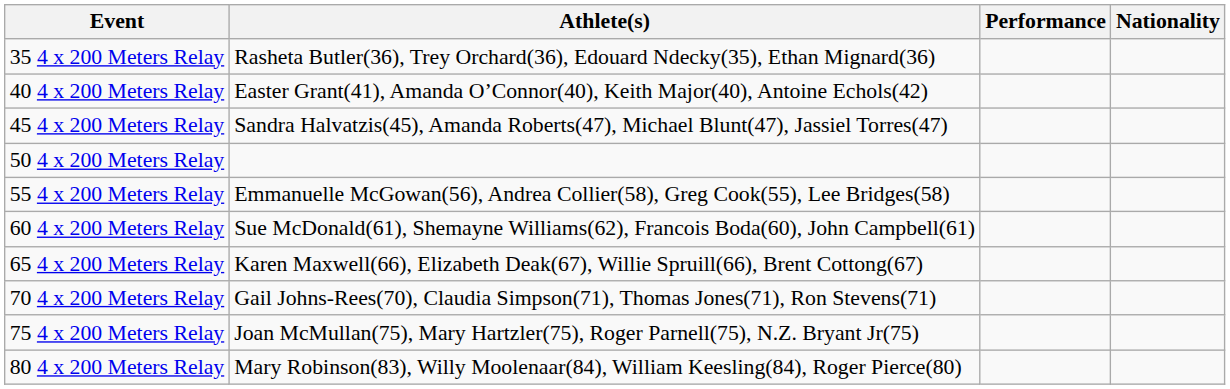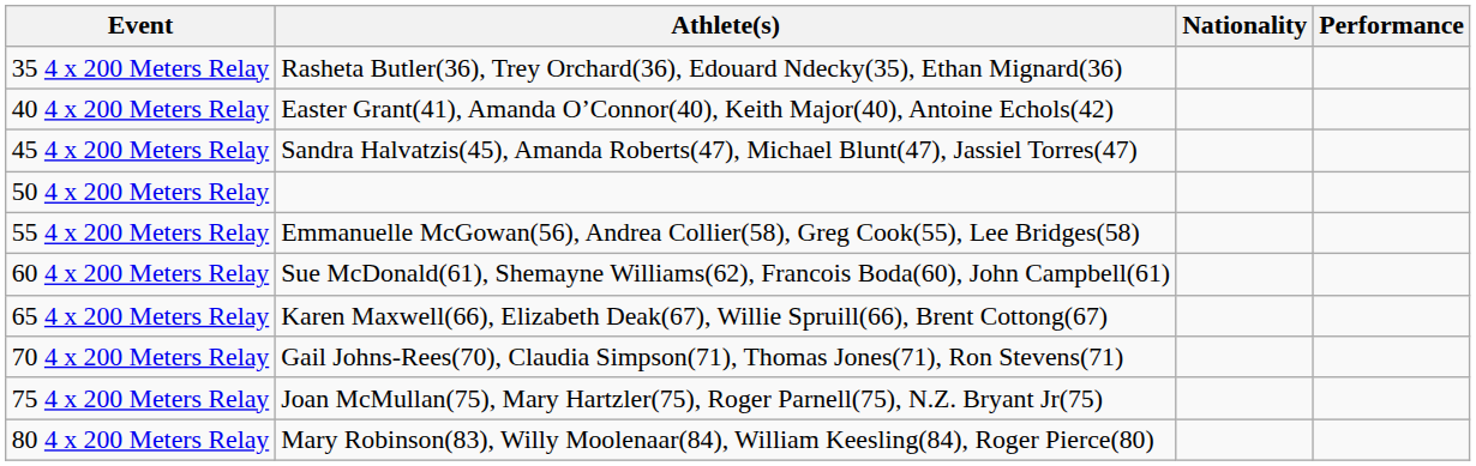 <table class="wikitable">
 <tr>
 <th>Event</th>
 <th>Athlete(s)</th>
+<th>Nationality</th>
 <th>Performance</th>
-<th>Nationality</th>
 </tr>
 <tr>
 <td>35 <a href='#'>4 x 200 Meters Relay</a></td>
 <td>Rasheta Butler(36), Trey Orchard(36), Edouard Ndecky(35), Ethan Mignard(36)</td>
 <td></td>
 <td></td>
 </tr>
 <tr>
 <td>40 <a href='#'>4 x 200 Meters Relay</a></td>
 <td>Easter Grant(41), Amanda O’Connor(40), Keith Major(40), Antoine Echols(42)</td>
 <td></td>
 <td></td>
 </tr>
 <tr>
 <td>45 <a href='#'>4 x 200 Meters Relay</a></td>
 <td>Sandra Halvatzis(45), Amanda Roberts(47), Michael Blunt(47), Jassiel Torres(47)</td>
 <td></td>
 <td></td>
 </tr>
 <tr>
 <td>50 <a href='#'>4 x 200 Meters Relay</a></td>
 <td></td>
 <td></td>
 <td></td>
 </tr>
 <tr>
 <td>55 <a href='#'>4 x 200 Meters Relay</a></td>
 <td>Emmanuelle McGowan(56), Andrea Collier(58), Greg Cook(55), Lee Bridges(58)</td>
 <td></td>
 <td></td>
 </tr>
 <tr>
 <td>60 <a href='#'>4 x 200 Meters Relay</a></td>
 <td>Sue McDonald(61), Shemayne Williams(62), Francois Boda(60), John Campbell(61)</td>
 <td></td>
 <td></td>
 </tr>
 <tr>
 <td>65 <a href='#'>4 x 200 Meters Relay</a></td>
 <td>Karen Maxwell(66), Elizabeth Deak(67), Willie Spruill(66), Brent Cottong(67)</td>
 <td></td>
 <td></td>
 </tr>
 <tr>
 <td>70 <a href='#'>4 x 200 Meters Relay</a></td>
 <td>Gail Johns-Rees(70), Claudia Simpson(71), Thomas Jones(71), Ron Stevens(71)</td>
 <td></td>
 <td></td>
 </tr>
 <tr>
 <td>75 <a href='#'>4 x 200 Meters Relay</a></td>
 <td>Joan McMullan(75), Mary Hartzler(75), Roger Parnell(75), N.Z. Bryant Jr(75)</td>
 <td></td>
 <td></td>
 </tr>
 <tr>
 <td>80 <a href='#'>4 x 200 Meters Relay</a></td>
 <td>Mary Robinson(83), Willy Moolenaar(84), William Keesling(84), Roger Pierce(80)</td>
 <td></td>
 <td></td>
 </tr>
 </table>
